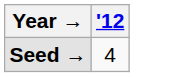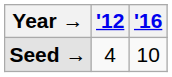 <table class="wikitable">
 <tr>
 <th>Year →</th>
 <th><a href='#'>'12</a></th>
+<th><a href='#'>'16</a></th>
 </tr>
 <tr align=center>
 <td style="text-align:left; background:#e3e3e3;"><strong>Seed →</strong></td>
 <td>4</td>
+<td>10</td>
 </tr>
 </table>
